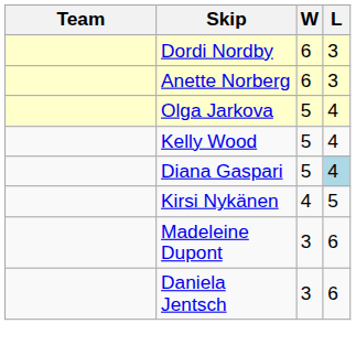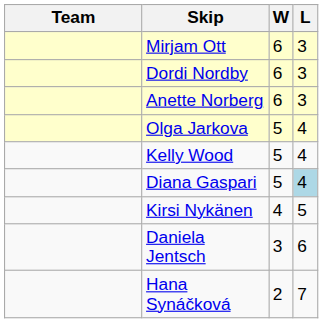 <table class="wikitable">
 <tr>
 <th width="120">Team</th>
 <th width="110">Skip</th>
 <th width="15">W</th>
 <th width="15">L</th>
+</tr>
+<tr bgcolor="#ffffcc">
+<td></td>
+<td><a href='#'>Mirjam Ott</a></td>
+<td>6</td>
+<td>3</td>
 </tr>
 <tr bgcolor="#ffffcc">
 <td></td>
 <td><a href='#'>Dordi Nordby</a></td>
 <td>6</td>
 <td>3</td>
 </tr>
 <tr bgcolor="#ffffcc">
 <td></td>
 <td><a href='#'>Anette Norberg</a></td>
 <td>6</td>
 <td>3</td>
 </tr>
 <tr bgcolor="#ffffcc">
 <td></td>
 <td><a href='#'>Olga Jarkova</a></td>
 <td>5</td>
 <td>4</td>
 </tr>
 <tr>
 <td></td>
 <td><a href='#'>Kelly Wood</a></td>
 <td>5</td>
 <td>4</td>
 </tr>
 <tr>
 <td></td>
 <td><a href='#'>Diana Gaspari</a></td>
 <td>5</td>
 <td style="background: lightblue;">4</td>
 </tr>
 <tr>
 <td></td>
 <td><a href='#'>Kirsi Nykänen</a></td>
 <td>4</td>
 <td>5</td>
 </tr>
 <tr>
 <td></td>
-<td><a href='#'>Madeleine Dupont</a></td>
+<td><a href='#'>Daniela Jentsch</a></td>
 <td>3</td>
 <td>6</td>
 </tr>
 <tr>
 <td></td>
-<td><a href='#'>Daniela Jentsch</a></td>
-<td>3</td>
-<td>6</td>
+<td><a href='#'>Hana Synáčková</a></td>
+<td>2</td>
+<td>7</td>
 </tr>
 </table>
